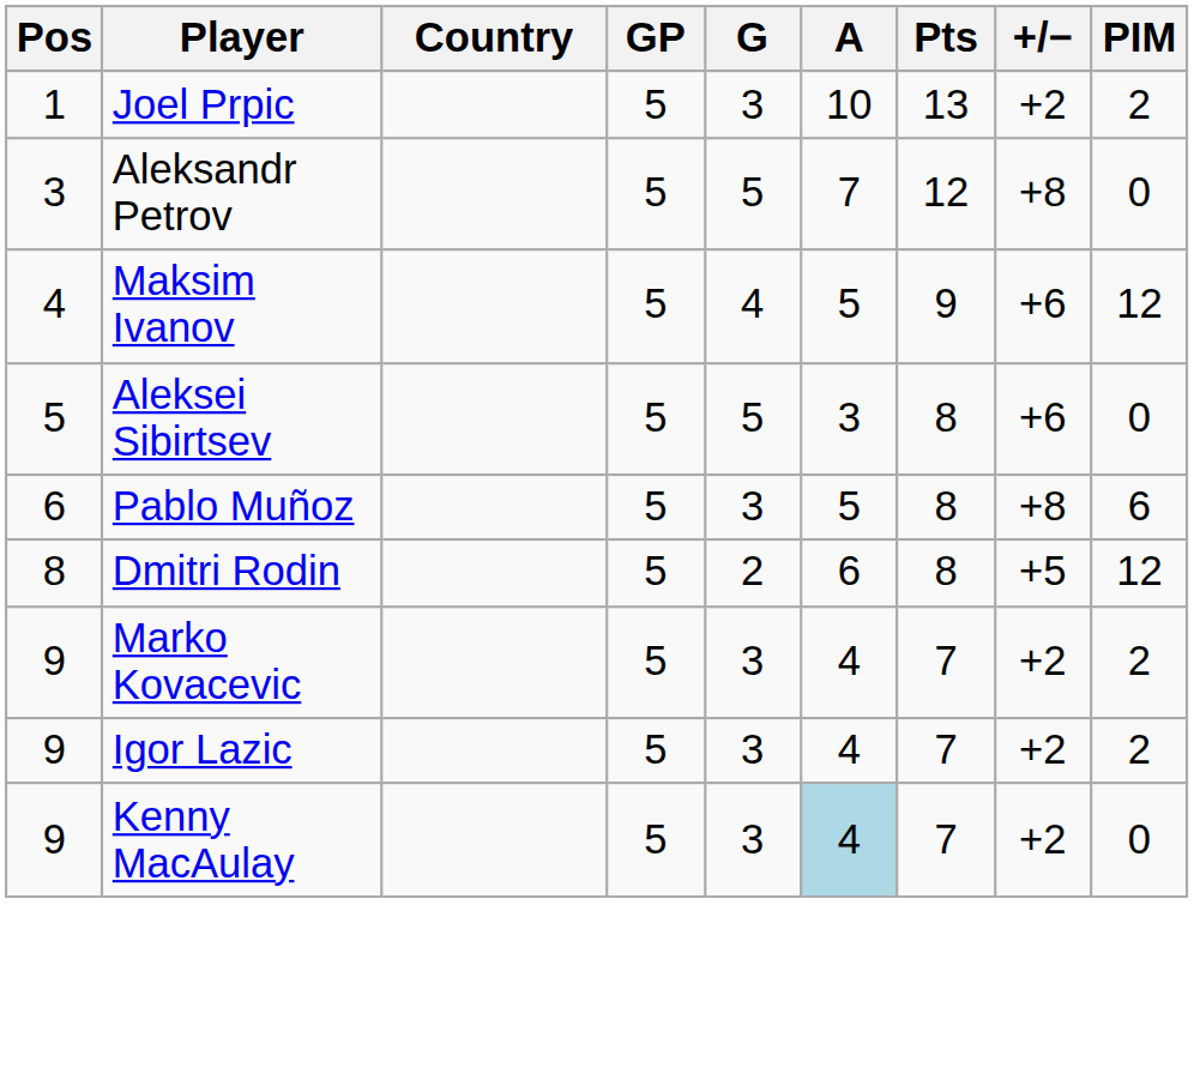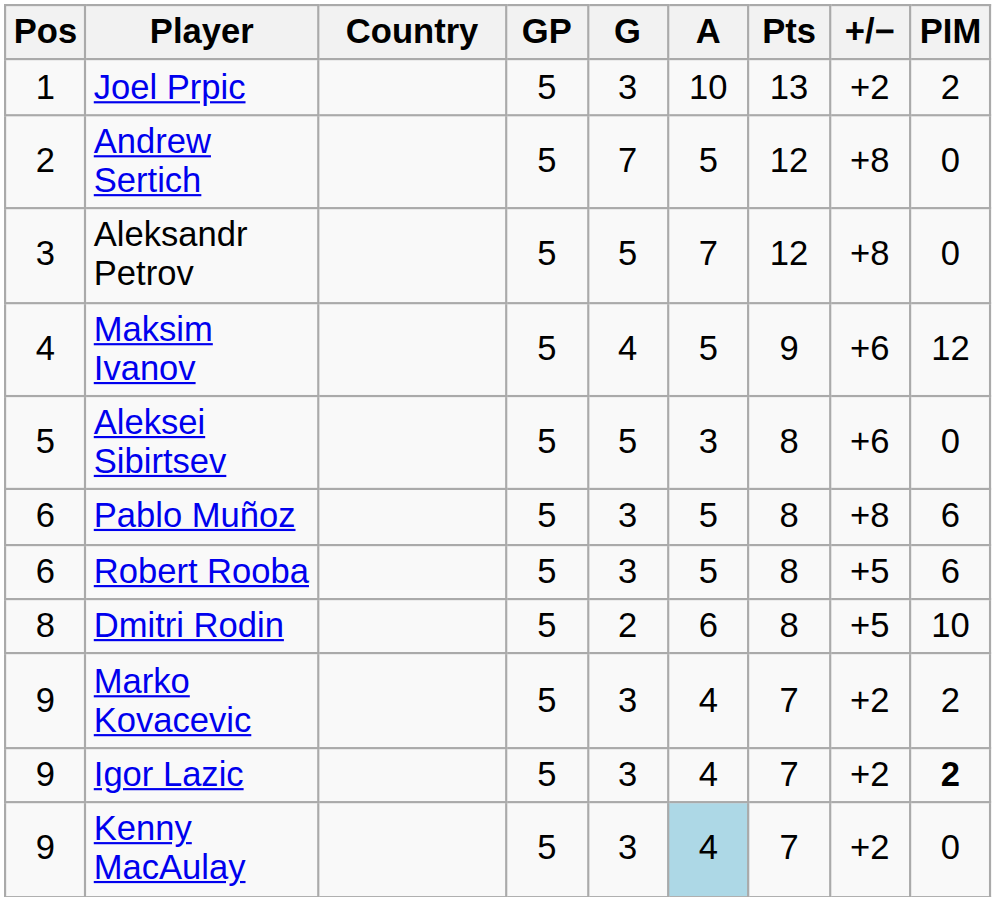 <table class="wikitable sortable" style="text-align: center;">
 <tr>
 <th width=30>Pos</th>
 <th width=100>Player</th>
 <th width=80>Country</th>
 <th width=30>GP</th>
 <th width=30>G</th>
 <th width=30>A</th>
 <th width=30>Pts</th>
 <th width=30>+/−</th>
 <th width=30>PIM</th>
 </tr>
 <tr>
 <td>1</td>
 <td align=left><a href='#'>Joel Prpic</a></td>
 <td align=left></td>
 <td>5</td>
 <td>3</td>
 <td>10</td>
 <td>13</td>
 <td>+2</td>
 <td>2</td>
+</tr>
+<tr>
+<td>2</td>
+<td align=left><a href='#'>Andrew Sertich</a></td>
+<td align=left></td>
+<td>5</td>
+<td>7</td>
+<td>5</td>
+<td>12</td>
+<td>+8</td>
+<td>0</td>
 </tr>
 <tr>
 <td>3</td>
 <td align=left>Aleksandr Petrov</td>
 <td align=left></td>
 <td>5</td>
 <td>5</td>
 <td>7</td>
 <td>12</td>
 <td>+8</td>
 <td>0</td>
 </tr>
 <tr>
 <td>4</td>
 <td align=left><a href='#'>Maksim Ivanov</a></td>
 <td align=left></td>
 <td>5</td>
 <td>4</td>
 <td>5</td>
 <td>9</td>
 <td>+6</td>
 <td>12</td>
 </tr>
 <tr>
 <td>5</td>
 <td align=left><a href='#'>Aleksei Sibirtsev</a></td>
 <td align=left></td>
 <td>5</td>
 <td>5</td>
 <td>3</td>
 <td>8</td>
 <td>+6</td>
 <td>0</td>
 </tr>
 <tr>
 <td>6</td>
 <td align=left><a href='#'>Pablo Muñoz</a></td>
 <td align=left></td>
 <td>5</td>
 <td>3</td>
 <td>5</td>
 <td>8</td>
 <td>+8</td>
 <td>6</td>
 </tr>
 <tr>
+<td>6</td>
+<td align=left><a href='#'>Robert Rooba</a></td>
+<td align=left></td>
+<td>5</td>
+<td>3</td>
+<td>5</td>
+<td>8</td>
+<td>+5</td>
+<td>6</td>
+</tr>
+<tr>
 <td>8</td>
 <td align=left><a href='#'>Dmitri Rodin</a></td>
 <td align=left></td>
 <td>5</td>
 <td>2</td>
 <td>6</td>
 <td>8</td>
 <td>+5</td>
-<td>12</td>
+<td>10</td>
 </tr>
 <tr>
 <td>9</td>
 <td align=left><a href='#'>Marko Kovacevic</a></td>
 <td align=left></td>
 <td>5</td>
 <td>3</td>
 <td>4</td>
 <td>7</td>
 <td>+2</td>
 <td>2</td>
 </tr>
 <tr>
 <td>9</td>
 <td align=left><a href='#'>Igor Lazic</a></td>
 <td align=left></td>
 <td>5</td>
 <td>3</td>
 <td>4</td>
 <td>7</td>
 <td>+2</td>
-<td>2</td>
+<td><strong>2</strong></td>
 </tr>
 <tr>
 <td>9</td>
 <td align=left><a href='#'>Kenny MacAulay</a></td>
 <td align=left></td>
 <td>5</td>
 <td>3</td>
 <td style="background: lightblue;">4</td>
 <td>7</td>
 <td>+2</td>
 <td>0</td>
 </tr>
 </table>
